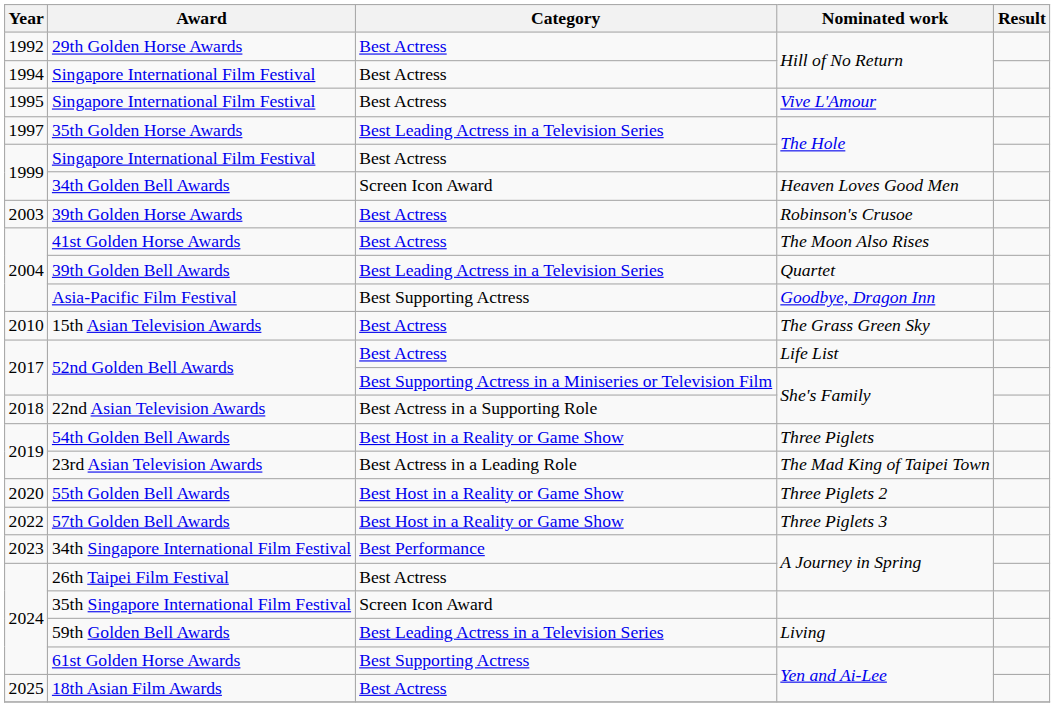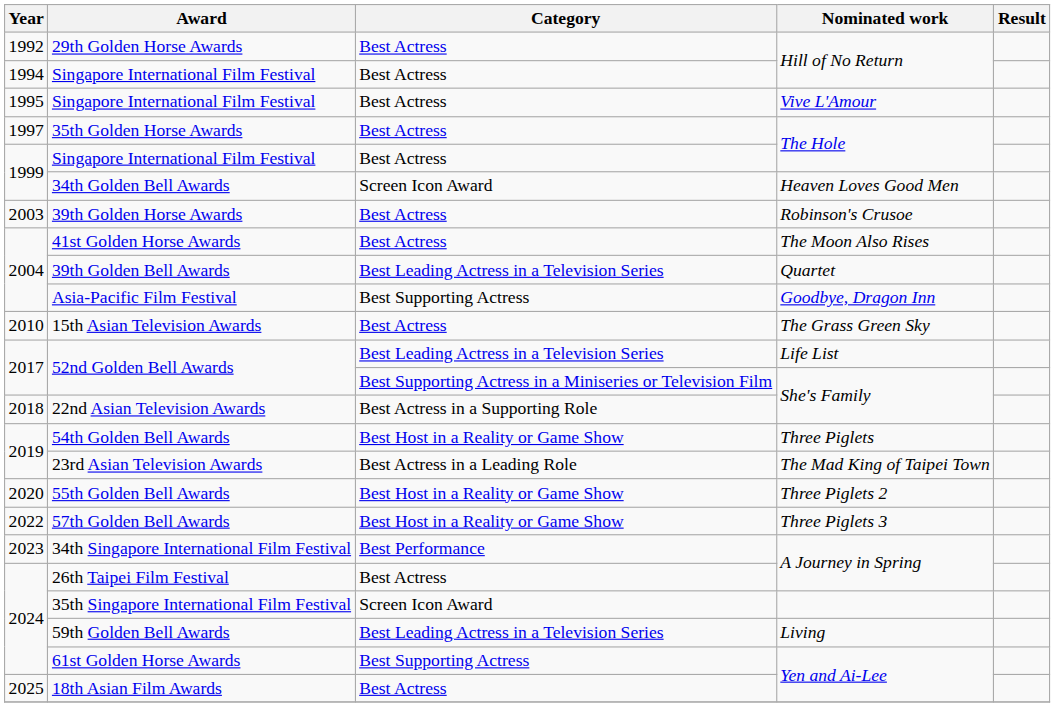 <table class="wikitable sortable">
 <tr>
 <th>Year</th>
 <th>Award</th>
 <th>Category</th>
 <th>Nominated work</th>
 <th>Result</th>
 </tr>
 <tr>
 <td>1992</td>
 <td><a href='#'>29th Golden Horse Awards</a></td>
 <td><a href='#'>Best Actress</a></td>
 <td rowspan=2><em>Hill of No Return</em></td>
 <td></td>
 </tr>
 <tr>
 <td>1994</td>
 <td><a href='#'>Singapore International Film Festival</a></td>
 <td>Best Actress</td>
 <td></td>
 </tr>
 <tr>
 <td>1995</td>
 <td><a href='#'>Singapore International Film Festival</a></td>
 <td>Best Actress</td>
 <td><em><a href='#'>Vive L'Amour</a></em></td>
 <td></td>
 </tr>
 <tr>
 <td>1997</td>
 <td><a href='#'>35th Golden Horse Awards</a></td>
-<td><a href='#'>Best Leading Actress in a Television Series</a></td>
+<td><a href='#'>Best Actress</a></td>
 <td rowspan=2><em><a href='#'>The Hole</a></em></td>
 <td></td>
 </tr>
 <tr>
 <td rowspan=2>1999</td>
 <td><a href='#'>Singapore International Film Festival</a></td>
 <td>Best Actress</td>
 <td></td>
 </tr>
 <tr>
 <td><a href='#'>34th Golden Bell Awards</a></td>
 <td>Screen Icon Award</td>
 <td><em>Heaven Loves Good Men</em></td>
 <td></td>
 </tr>
 <tr>
 <td>2003</td>
 <td><a href='#'>39th Golden Horse Awards</a></td>
 <td><a href='#'>Best Actress</a></td>
 <td><em>Robinson's Crusoe</em></td>
 <td></td>
 </tr>
 <tr>
 <td rowspan=3>2004</td>
 <td><a href='#'>41st Golden Horse Awards</a></td>
 <td><a href='#'>Best Actress</a></td>
 <td><em>The Moon Also Rises</em></td>
 <td></td>
 </tr>
 <tr>
 <td><a href='#'>39th Golden Bell Awards</a></td>
 <td><a href='#'>Best Leading Actress in a Television Series</a></td>
 <td><em>Quartet</em></td>
 <td></td>
 </tr>
 <tr>
 <td><a href='#'>Asia-Pacific Film Festival</a></td>
 <td>Best Supporting Actress</td>
 <td><em><a href='#'>Goodbye, Dragon Inn</a></em></td>
 <td></td>
 </tr>
 <tr>
 <td>2010</td>
 <td>15th <a href='#'>Asian Television Awards</a></td>
 <td><a href='#'>Best Actress</a></td>
 <td><em>The Grass Green Sky</em></td>
 <td></td>
 </tr>
 <tr>
 <td rowspan=2>2017</td>
 <td rowspan=2><a href='#'>52nd Golden Bell Awards</a></td>
-<td><a href='#'>Best Actress</a></td>
+<td><a href='#'>Best Leading Actress in a Television Series</a></td>
 <td><em>Life List</em></td>
 <td></td>
 </tr>
 <tr>
 <td><a href='#'>Best Supporting Actress in a Miniseries or Television Film</a></td>
 <td rowspan=2><em>She's Family</em></td>
 <td></td>
 </tr>
 <tr>
 <td>2018</td>
 <td>22nd <a href='#'>Asian Television Awards</a></td>
 <td>Best Actress in a Supporting Role</td>
 <td></td>
 </tr>
 <tr>
 <td rowspan=2>2019</td>
 <td><a href='#'>54th Golden Bell Awards</a></td>
 <td><a href='#'>Best Host in a Reality or Game Show</a></td>
 <td><em>Three Piglets</em></td>
 <td></td>
 </tr>
 <tr>
 <td>23rd <a href='#'>Asian Television Awards</a></td>
 <td>Best Actress in a Leading Role</td>
 <td><em>The Mad King of Taipei Town</em></td>
 <td></td>
 </tr>
 <tr>
 <td>2020</td>
 <td><a href='#'>55th Golden Bell Awards</a></td>
 <td><a href='#'>Best Host in a Reality or Game Show</a></td>
 <td><em>Three Piglets 2</em></td>
 <td></td>
 </tr>
 <tr>
 <td>2022</td>
 <td><a href='#'>57th Golden Bell Awards</a></td>
 <td><a href='#'>Best Host in a Reality or Game Show</a></td>
 <td><em>Three Piglets 3</em></td>
 <td></td>
 </tr>
 <tr>
 <td>2023</td>
 <td>34th <a href='#'>Singapore International Film Festival</a></td>
 <td><a href='#'>Best Performance</a></td>
 <td rowspan=2><em>A Journey in Spring</em></td>
 <td></td>
 </tr>
 <tr>
 <td rowspan="4">2024</td>
 <td>26th <a href='#'>Taipei Film Festival</a></td>
 <td>Best Actress</td>
 <td></td>
 </tr>
 <tr>
 <td>35th <a href='#'>Singapore International Film Festival</a></td>
 <td>Screen Icon Award</td>
 <td></td>
 <td></td>
 </tr>
 <tr>
 <td>59th <a href='#'>Golden Bell Awards</a></td>
 <td><a href='#'>Best Leading Actress in a Television Series</a></td>
 <td><em>Living</em></td>
 <td></td>
 </tr>
 <tr>
 <td><a href='#'>61st Golden Horse Awards</a></td>
 <td><a href='#'>Best Supporting Actress</a></td>
 <td rowspan="2"><em><a href='#'>Yen and Ai-Lee</a></em></td>
 <td></td>
 </tr>
 <tr>
 <td rowspan="1">2025</td>
 <td><a href='#'>18th Asian Film Awards</a></td>
 <td><a href='#'>Best Actress</a></td>
 <td></td>
 </tr>
 <tr>
 </tr>
 </table>
